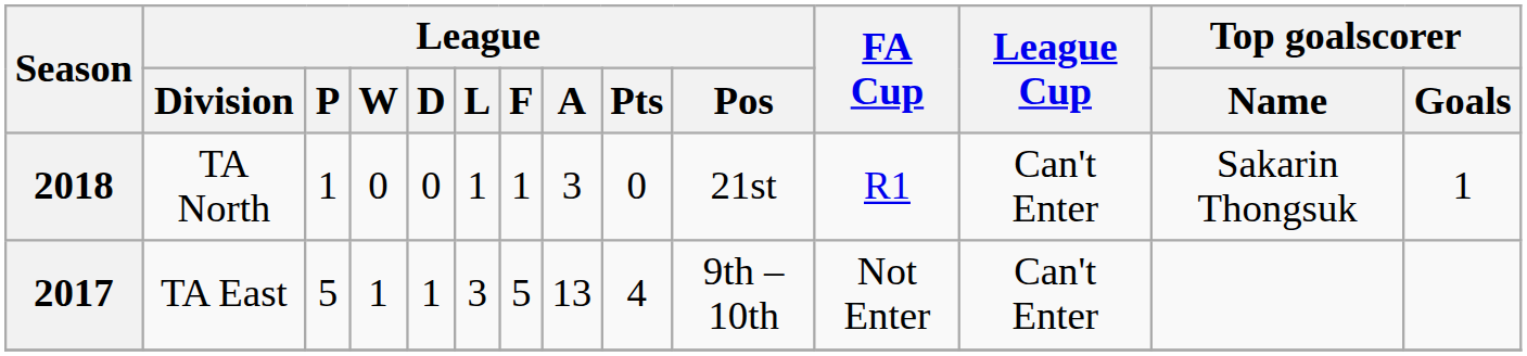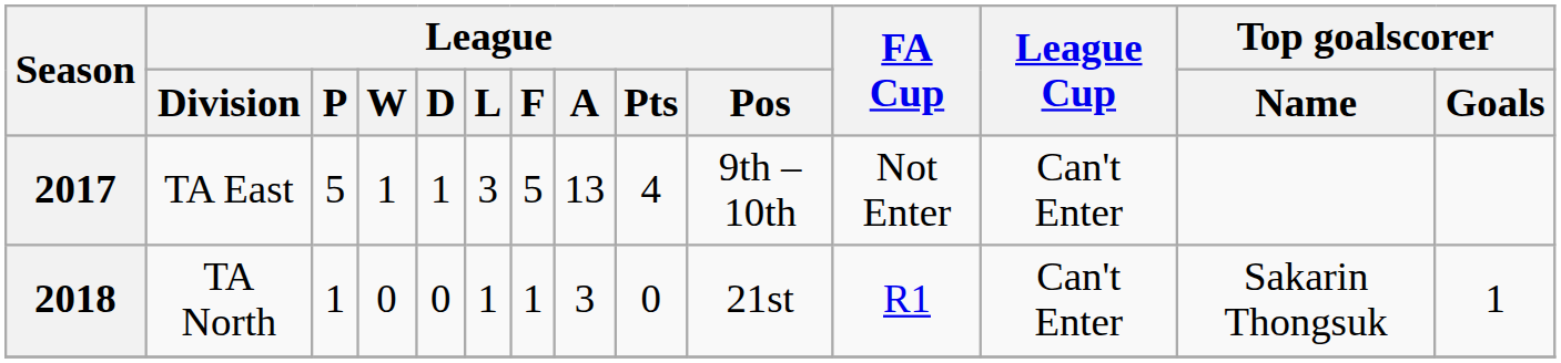 <table class="wikitable" style="text-align: center">
 <tr>
 <th rowspan=2>Season</th>
 <th colspan=9>League</th>
 <th rowspan=2><a href='#'>FA Cup</a></th>
 <th rowspan=2><a href='#'>League Cup</a></th>
 <th colspan=2>Top goalscorer</th>
 </tr>
 <tr>
 <th>Division</th>
 <th>P</th>
 <th>W</th>
 <th>D</th>
 <th>L</th>
 <th>F</th>
 <th>A</th>
 <th>Pts</th>
 <th>Pos</th>
 <th>Name</th>
 <th>Goals</th>
 </tr>
 <tr>
+<th>2017</th>
+<td>TA East</td>
+<td>5</td>
+<td>1</td>
+<td>1</td>
+<td>3</td>
+<td>5</td>
+<td>13</td>
+<td>4</td>
+<td>9th – 10th</td>
+<td>Not Enter</td>
+<td>Can't Enter</td>
+<td></td>
+<td></td>
+</tr>
+<tr>
 <th>2018</th>
 <td>TA North</td>
 <td>1</td>
 <td>0</td>
 <td>0</td>
 <td>1</td>
 <td>1</td>
 <td>3</td>
 <td>0</td>
 <td>21st</td>
 <td><a href='#'>R1</a></td>
 <td>Can't Enter</td>
 <td>Sakarin Thongsuk</td>
 <td>1</td>
 </tr>
 <tr>
-<th>2017</th>
-<td>TA East</td>
-<td>5</td>
-<td>1</td>
-<td>1</td>
-<td>3</td>
-<td>5</td>
-<td>13</td>
-<td>4</td>
-<td>9th – 10th</td>
-<td>Not Enter</td>
-<td>Can't Enter</td>
-<td></td>
-<td></td>
-</tr>
-<tr>
 </tr>
 </table>
